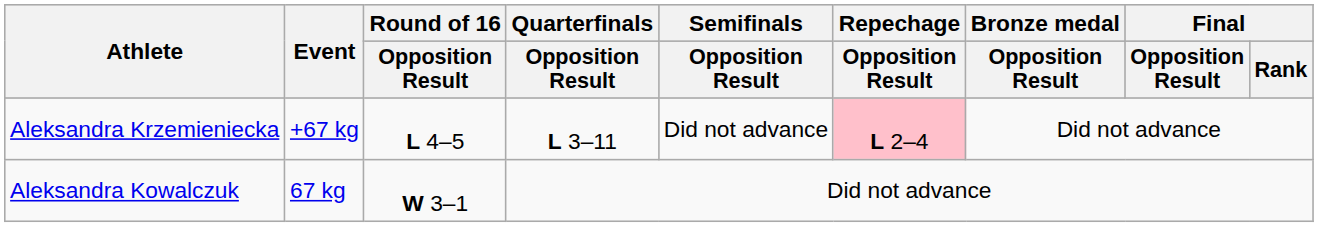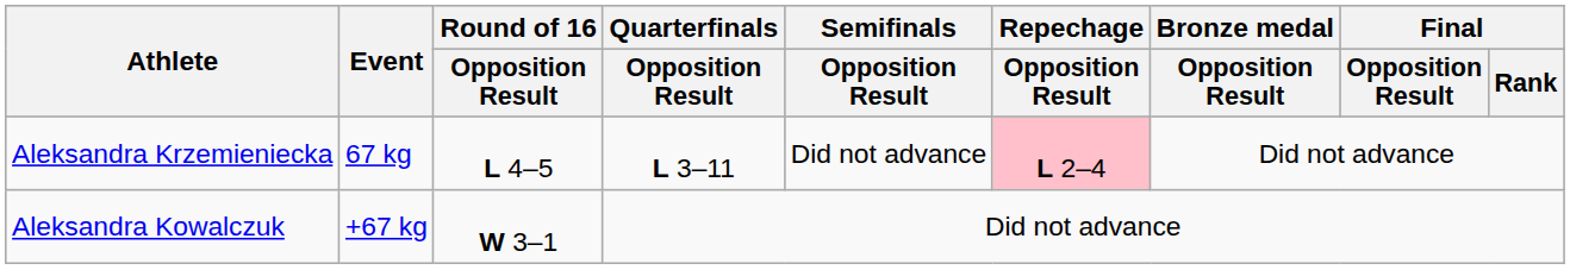 <table class="wikitable" style="font-size:90%">
 <tr>
 <th rowspan="2">Athlete</th>
 <th rowspan="2">Event</th>
 <th>Round of 16</th>
 <th>Quarterfinals</th>
 <th>Semifinals</th>
 <th>Repechage</th>
 <th>Bronze medal</th>
 <th colspan=2>Final</th>
 </tr>
 <tr style="font-size:95%">
 <th>Opposition<br>Result</th>
 <th>Opposition<br>Result</th>
 <th>Opposition<br>Result</th>
 <th>Opposition<br>Result</th>
 <th>Opposition<br>Result</th>
 <th>Opposition<br>Result</th>
 <th>Rank</th>
 </tr>
 <tr align=center>
 <td align=left><a href='#'>Aleksandra Krzemieniecka</a></td>
-<td align=left><a href='#'>+67 kg</a></td>
+<td align=left><a href='#'>67 kg</a></td>
 <td><br><strong>L</strong> 4–5</td>
 <td><br><strong>L</strong> 3–11</td>
 <td>Did not advance</td>
 <td style="background: pink;"><br><strong>L</strong> 2–4</td>
 <td colspan=3>Did not advance</td>
 </tr>
 <tr align=center>
 <td align=left><a href='#'>Aleksandra Kowalczuk</a></td>
-<td align=left><a href='#'>67 kg</a></td>
+<td align=left><a href='#'>+67 kg</a></td>
 <td><br><strong>W</strong> 3–1</td>
 <td colspan=6>Did not advance</td>
 </tr>
 </table>
